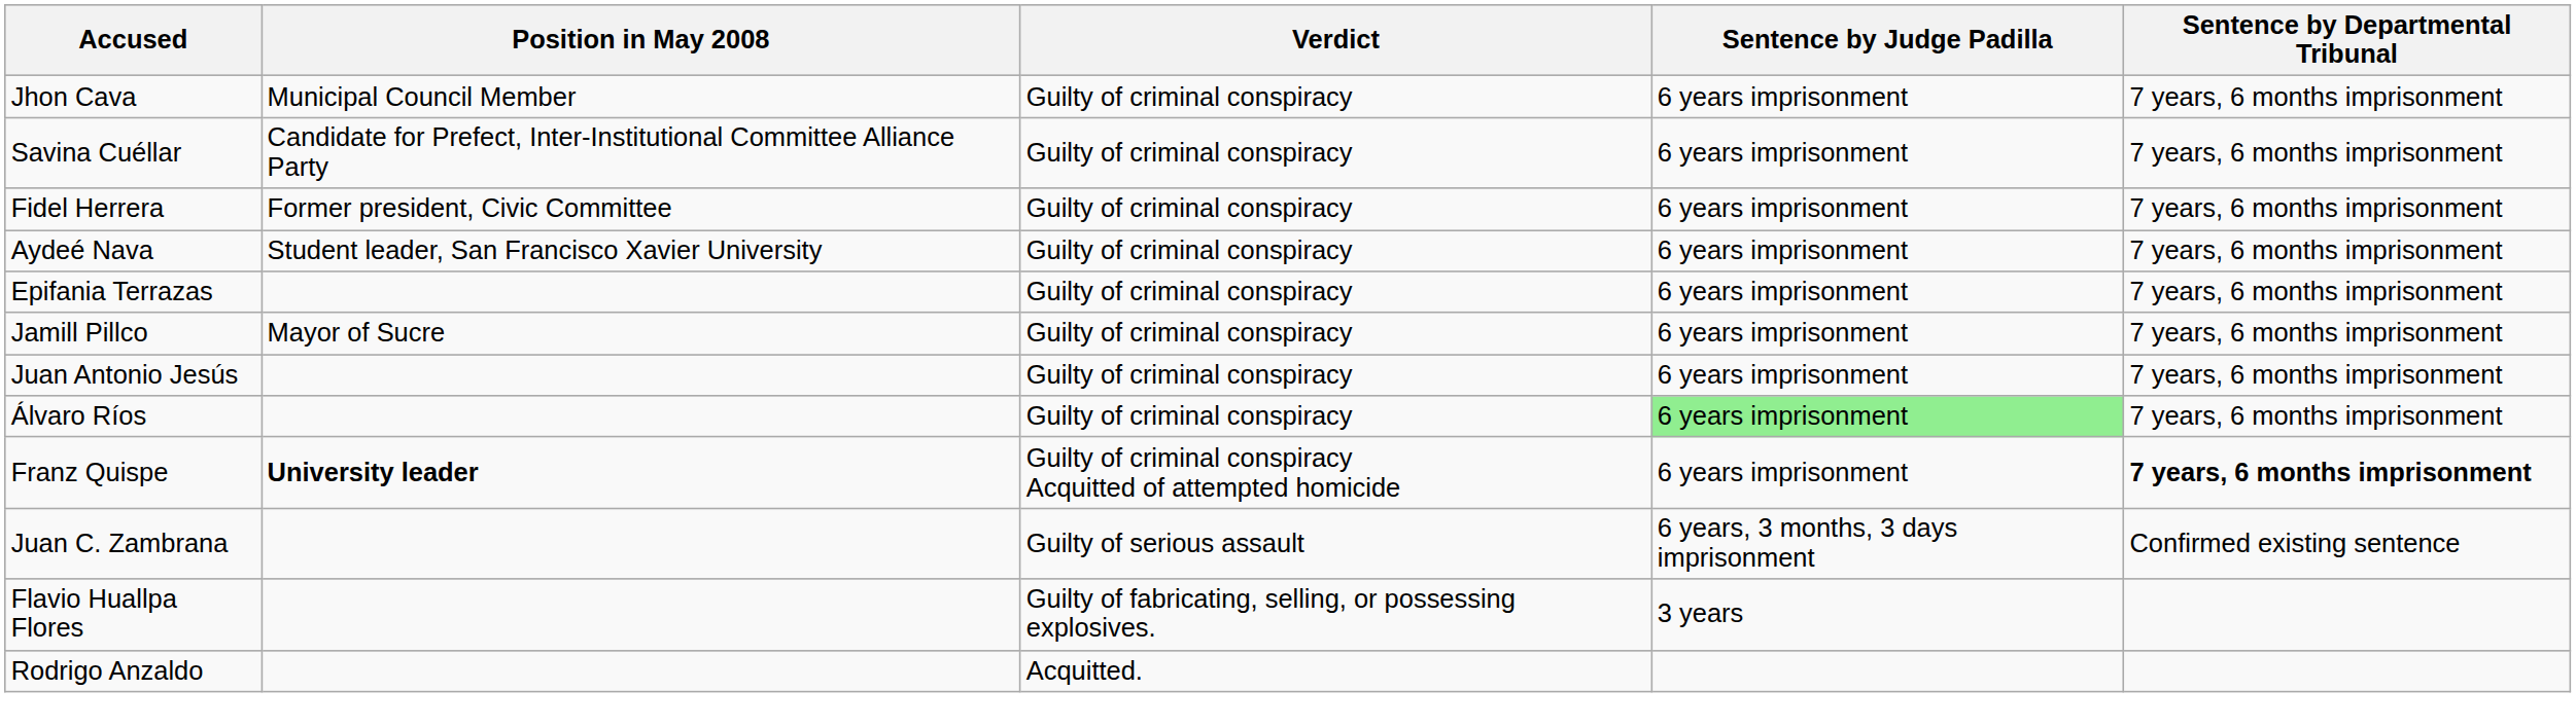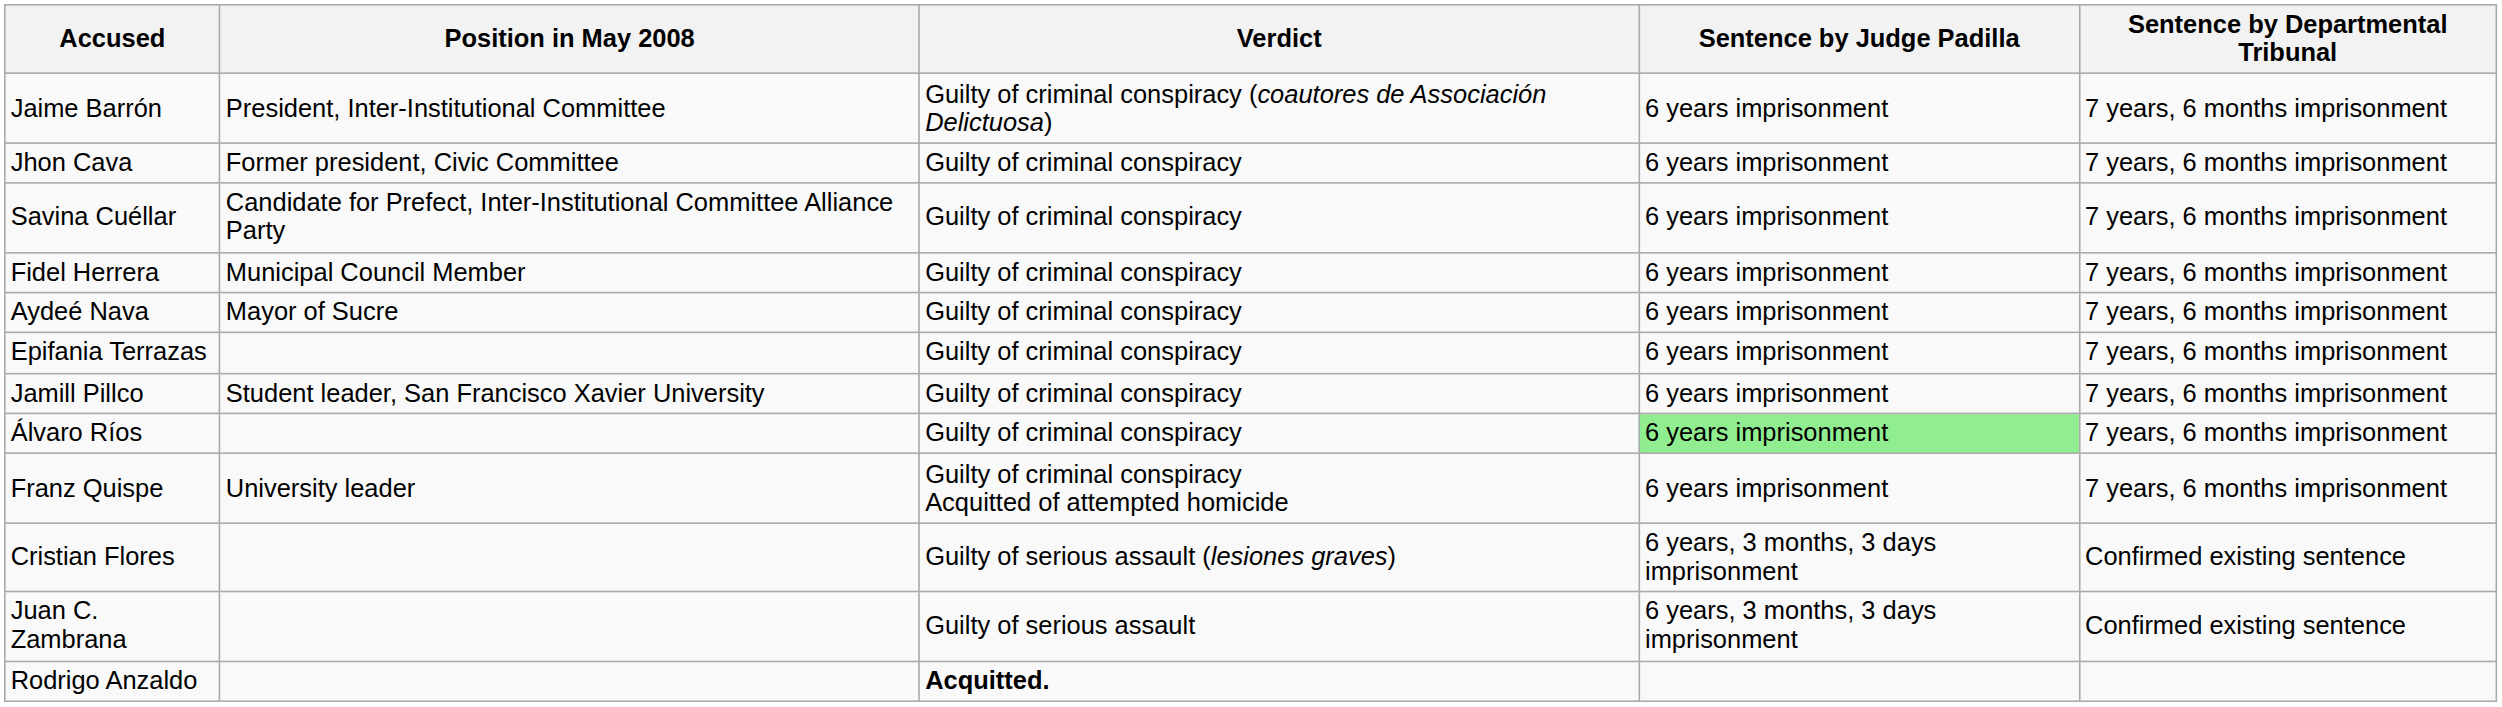 <table class="wikitable">
 <tr>
 <th>Accused</th>
 <th>Position in May 2008</th>
 <th>Verdict</th>
 <th>Sentence by Judge Padilla</th>
 <th>Sentence by Departmental Tribunal</th>
 </tr>
 <tr>
+<td>Jaime Barrón</td>
+<td>President, Inter-Institutional Committee</td>
+<td>Guilty of criminal conspiracy (<em>coautores de Associación Delictuosa</em>)</td>
+<td>6 years imprisonment</td>
+<td>7 years, 6 months imprisonment</td>
+</tr>
+<tr>
 <td>Jhon Cava</td>
-<td>Municipal Council Member</td>
+<td>Former president, Civic Committee</td>
 <td>Guilty of criminal conspiracy</td>
 <td>6 years imprisonment</td>
 <td>7 years, 6 months imprisonment</td>
 </tr>
 <tr>
 <td>Savina Cuéllar</td>
 <td>Candidate for Prefect, Inter-Institutional Committee Alliance Party</td>
 <td>Guilty of criminal conspiracy</td>
 <td>6 years imprisonment</td>
 <td>7 years, 6 months imprisonment</td>
 </tr>
 <tr>
 <td>Fidel Herrera</td>
-<td>Former president, Civic Committee</td>
+<td>Municipal Council Member</td>
 <td>Guilty of criminal conspiracy</td>
 <td>6 years imprisonment</td>
 <td>7 years, 6 months imprisonment</td>
 </tr>
 <tr>
 <td>Aydeé Nava</td>
-<td>Student leader, San Francisco Xavier University</td>
+<td>Mayor of Sucre</td>
 <td>Guilty of criminal conspiracy</td>
 <td>6 years imprisonment</td>
 <td>7 years, 6 months imprisonment</td>
 </tr>
 <tr>
 <td>Epifania Terrazas</td>
 <td></td>
 <td>Guilty of criminal conspiracy</td>
 <td>6 years imprisonment</td>
 <td>7 years, 6 months imprisonment</td>
 </tr>
 <tr>
 <td>Jamill Pillco</td>
-<td>Mayor of Sucre</td>
-<td>Guilty of criminal conspiracy</td>
-<td>6 years imprisonment</td>
-<td>7 years, 6 months imprisonment</td>
-</tr>
-<tr>
-<td>Juan Antonio Jesús</td>
-<td></td>
+<td>Student leader, San Francisco Xavier University</td>
 <td>Guilty of criminal conspiracy</td>
 <td>6 years imprisonment</td>
 <td>7 years, 6 months imprisonment</td>
 </tr>
 <tr>
 <td>Álvaro Ríos</td>
 <td></td>
 <td>Guilty of criminal conspiracy</td>
 <td style="background: lightgreen;">6 years imprisonment</td>
 <td>7 years, 6 months imprisonment</td>
 </tr>
 <tr>
 <td>Franz Quispe</td>
-<td><strong>University leader</strong></td>
+<td>University leader</td>
 <td>Guilty of criminal conspiracy<br>Acquitted of attempted homicide</td>
 <td>6 years imprisonment</td>
-<td><strong>7 years, 6 months imprisonment</strong></td>
+<td>7 years, 6 months imprisonment</td>
+</tr>
+<tr>
+<td>Cristian Flores</td>
+<td></td>
+<td>Guilty of serious assault (<em>lesiones graves</em>)</td>
+<td>6 years, 3 months, 3 days imprisonment</td>
+<td>Confirmed existing sentence</td>
 </tr>
 <tr>
 <td>Juan C. Zambrana</td>
 <td></td>
 <td>Guilty of serious assault</td>
 <td>6 years, 3 months, 3 days imprisonment</td>
 <td>Confirmed existing sentence</td>
 </tr>
 <tr>
-<td>Flavio Huallpa Flores</td>
-<td></td>
-<td>Guilty of fabricating, selling, or possessing explosives.</td>
-<td>3 years</td>
-<td></td>
-</tr>
-<tr>
 <td>Rodrigo Anzaldo</td>
 <td></td>
-<td>Acquitted.</td>
+<td><strong>Acquitted.</strong></td>
 <td></td>
 <td></td>
 </tr>
 </table>
